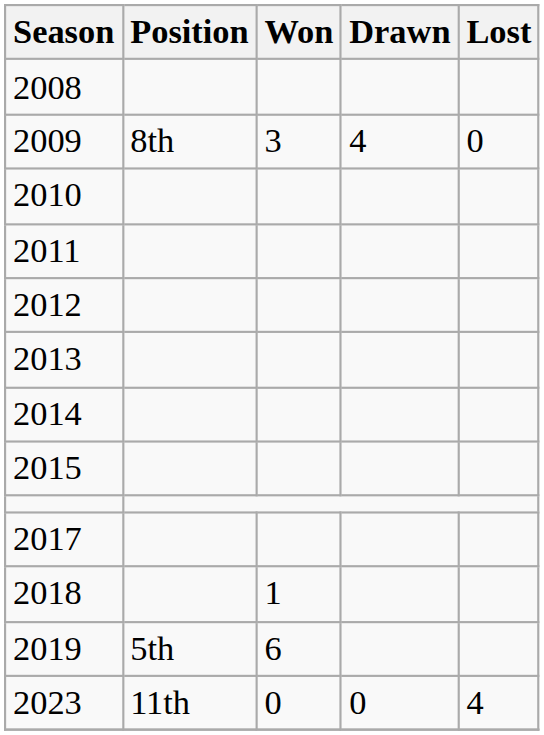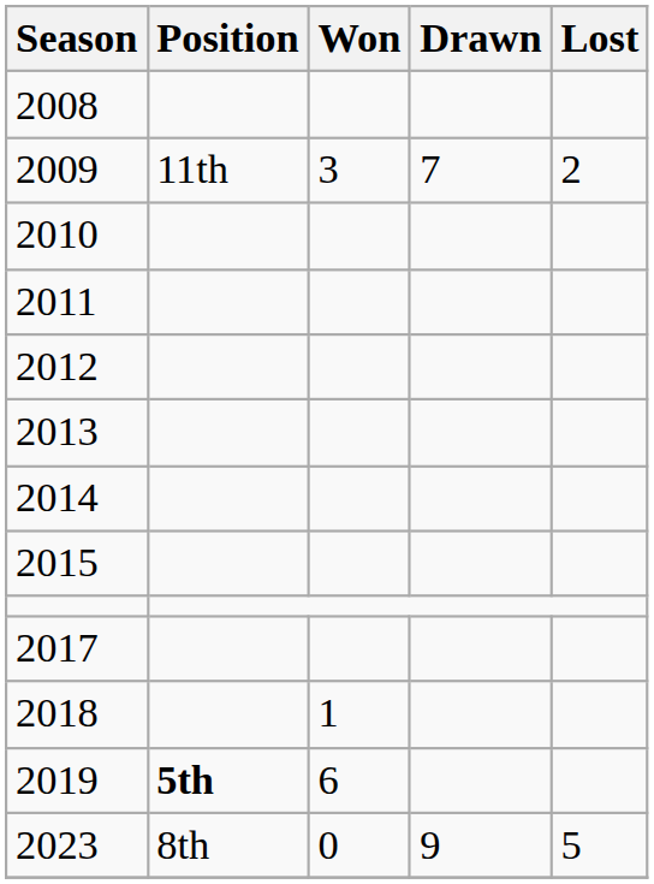 <table class="wikitable collapsible">
 <tr>
 <th>Season</th>
 <th>Position</th>
 <th>Won</th>
 <th>Drawn</th>
 <th>Lost</th>
 </tr>
 <tr>
 <td>2008</td>
 <td></td>
 <td></td>
 <td></td>
 <td></td>
 </tr>
 <tr>
 <td>2009</td>
-<td>8th</td>
+<td>11th</td>
 <td>3</td>
-<td>4</td>
-<td>0</td>
+<td>7</td>
+<td>2</td>
 </tr>
 <tr>
 <td>2010</td>
 <td></td>
 <td></td>
 <td></td>
 <td></td>
 </tr>
 <tr>
 <td>2011</td>
 <td></td>
 <td></td>
 <td></td>
 <td></td>
 </tr>
 <tr>
 <td>2012</td>
 <td></td>
 <td></td>
 <td></td>
 <td></td>
 </tr>
 <tr>
 <td>2013</td>
 <td></td>
 <td></td>
 <td></td>
 <td></td>
 </tr>
 <tr>
 <td>2014</td>
 <td></td>
 <td></td>
 <td></td>
 <td></td>
 </tr>
 <tr>
 <td>2015</td>
 <td></td>
 <td></td>
 <td></td>
 <td></td>
 </tr>
 <tr>
 <td></td>
 </tr>
 <tr>
 <td>2017</td>
 <td></td>
 <td></td>
 <td></td>
 <td></td>
 </tr>
 <tr>
 <td>2018</td>
 <td></td>
 <td>1</td>
 <td></td>
 <td></td>
 </tr>
 <tr>
 <td>2019</td>
-<td>5th</td>
+<td><strong>5th</strong></td>
 <td>6</td>
 <td></td>
 <td></td>
 </tr>
 <tr>
 <td>2023</td>
-<td>11th</td>
+<td>8th</td>
 <td>0</td>
-<td>0</td>
-<td>4</td>
+<td>9</td>
+<td>5</td>
 </tr>
 <tr>
 </tr>
 </table>
